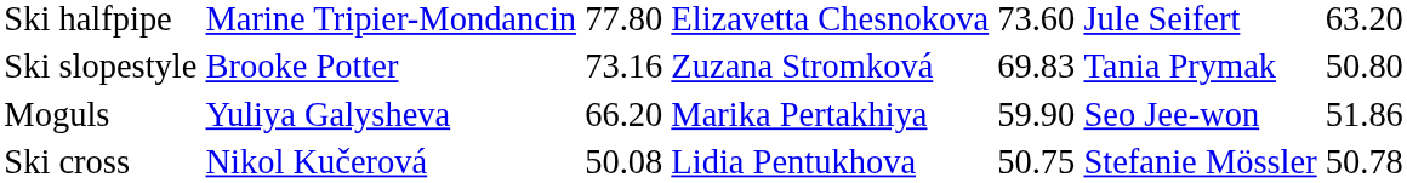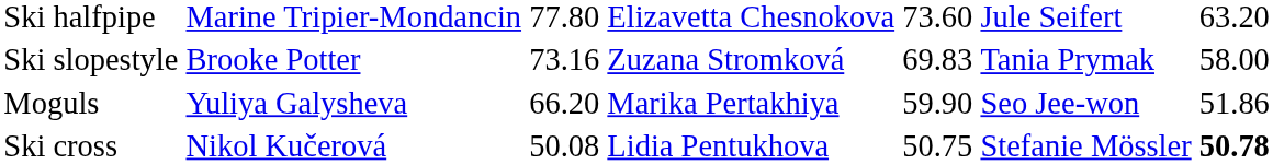 <table>
 <tr>
 <td>Ski halfpipe<br></td>
 <td> <a href='#'>Marine Tripier-Mondancin</a></td>
 <td>77.80</td>
 <td> <a href='#'>Elizavetta Chesnokova</a></td>
 <td>73.60</td>
 <td> <a href='#'>Jule Seifert</a></td>
 <td>63.20</td>
 </tr>
 <tr>
 <td>Ski slopestyle<br></td>
 <td> <a href='#'>Brooke Potter</a></td>
 <td>73.16</td>
 <td> <a href='#'>Zuzana Stromková</a></td>
 <td>69.83</td>
 <td> <a href='#'>Tania Prymak</a></td>
-<td>50.80</td>
+<td>58.00</td>
 </tr>
 <tr>
 <td>Moguls<br></td>
 <td> <a href='#'>Yuliya Galysheva</a></td>
 <td>66.20</td>
 <td> <a href='#'>Marika Pertakhiya</a></td>
 <td>59.90</td>
 <td> <a href='#'>Seo Jee-won</a></td>
 <td>51.86</td>
 </tr>
 <tr>
 <td>Ski cross<br></td>
 <td> <a href='#'>Nikol Kučerová</a></td>
 <td>50.08</td>
 <td> <a href='#'>Lidia Pentukhova</a></td>
 <td>50.75</td>
 <td> <a href='#'>Stefanie Mössler</a></td>
-<td>50.78</td>
+<td><strong>50.78</strong></td>
 </tr>
 </table>
